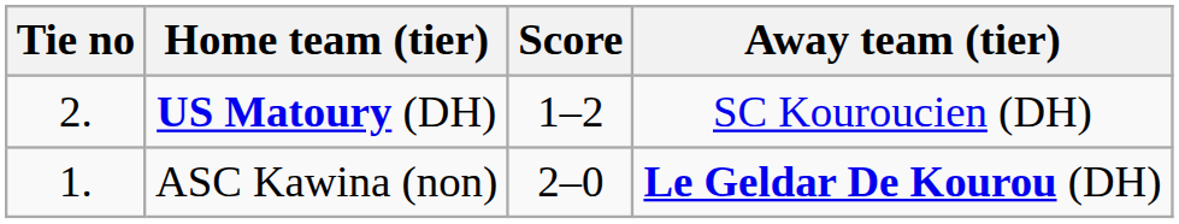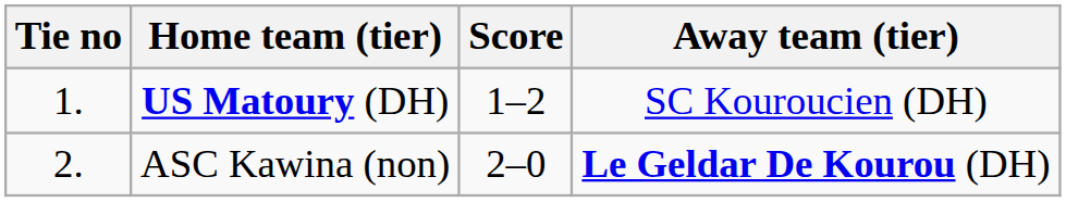 <table class="wikitable" style="text-align: center">
 <tr>
 <th>Tie no</th>
 <th>Home team (tier)</th>
 <th>Score</th>
 <th>Away team (tier)</th>
 </tr>
 <tr>
-<td>2.</td>
+<td>1.</td>
 <td> <strong><a href='#'>US Matoury</a></strong> (DH)</td>
 <td>1–2</td>
 <td><a href='#'>SC Kouroucien</a> (DH) </td>
 </tr>
 <tr>
-<td>1.</td>
+<td>2.</td>
 <td> ASC Kawina (non)</td>
 <td>2–0</td>
 <td><strong><a href='#'>Le Geldar De Kourou</a></strong> (DH) </td>
 </tr>
 </table>
